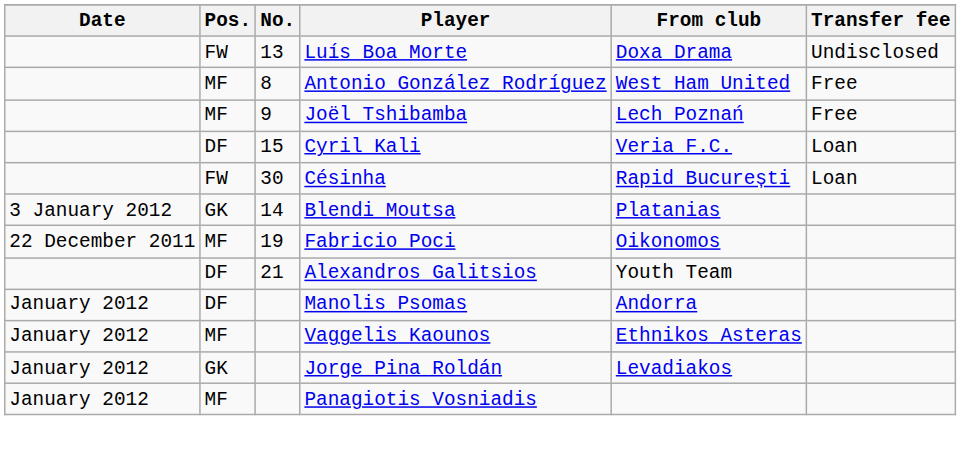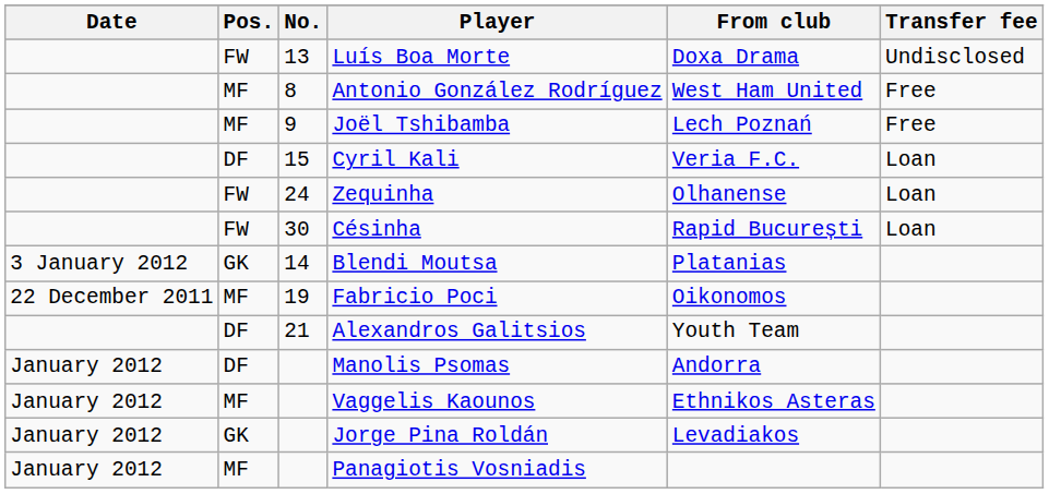 <table class="wikitable">
 <tr>
 </tr>
 <tr>
 <th>Date</th>
 <th>Pos.</th>
 <th>No.</th>
 <th>Player</th>
 <th>From club</th>
 <th>Transfer fee</th>
 </tr>
 <tr>
 <td></td>
 <td>FW</td>
 <td>13</td>
 <td> <a href='#'>Luís Boa Morte</a></td>
 <td> <a href='#'>Doxa Drama</a></td>
 <td>Undisclosed</td>
 </tr>
 <tr>
 <td></td>
 <td>MF</td>
 <td>8</td>
 <td> <a href='#'>Antonio González Rodríguez</a></td>
 <td> <a href='#'>West Ham United</a></td>
 <td>Free</td>
 </tr>
 <tr>
 <td></td>
 <td>MF</td>
 <td>9</td>
 <td> <a href='#'>Joël Tshibamba</a></td>
 <td> <a href='#'>Lech Poznań</a></td>
 <td>Free</td>
 </tr>
 <tr>
 <td></td>
 <td>DF</td>
 <td>15</td>
 <td> <a href='#'>Cyril Kali</a></td>
 <td> <a href='#'>Veria F.C.</a></td>
+<td>Loan</td>
+</tr>
+<tr>
+<td></td>
+<td>FW</td>
+<td>24</td>
+<td> <a href='#'>Zequinha</a></td>
+<td> <a href='#'>Olhanense</a></td>
 <td>Loan</td>
 </tr>
 <tr>
 <td></td>
 <td>FW</td>
 <td>30</td>
 <td> <a href='#'>Césinha</a></td>
 <td> <a href='#'>Rapid București</a></td>
 <td>Loan</td>
 </tr>
 <tr>
 <td>3 January 2012</td>
 <td>GK</td>
 <td>14</td>
 <td> <a href='#'>Blendi Moutsa</a></td>
 <td> <a href='#'>Platanias</a></td>
 <td></td>
 </tr>
 <tr>
 <td>22 December 2011</td>
 <td>MF</td>
 <td>19</td>
 <td> <a href='#'>Fabricio Poci</a></td>
 <td> <a href='#'>Oikonomos</a></td>
 <td></td>
 </tr>
 <tr>
 <td></td>
 <td>DF</td>
 <td>21</td>
 <td> <a href='#'>Alexandros Galitsios</a></td>
 <td> Youth Team</td>
 <td></td>
 </tr>
 <tr>
 <td>January 2012</td>
 <td>DF</td>
 <td></td>
 <td> <a href='#'>Manolis Psomas</a></td>
 <td> <a href='#'>Andorra</a></td>
 <td></td>
 </tr>
 <tr>
 <td>January 2012</td>
 <td>MF</td>
 <td></td>
 <td> <a href='#'>Vaggelis Kaounos</a></td>
 <td> <a href='#'>Ethnikos Asteras</a></td>
 <td></td>
 </tr>
 <tr>
 <td>January 2012</td>
 <td>GK</td>
 <td></td>
 <td> <a href='#'>Jorge Pina Roldán</a></td>
 <td> <a href='#'>Levadiakos</a></td>
 <td></td>
 </tr>
 <tr>
 <td>January 2012</td>
 <td>MF</td>
 <td></td>
 <td> <a href='#'>Panagiotis Vosniadis</a></td>
 <td></td>
 <td></td>
 </tr>
 </table>
